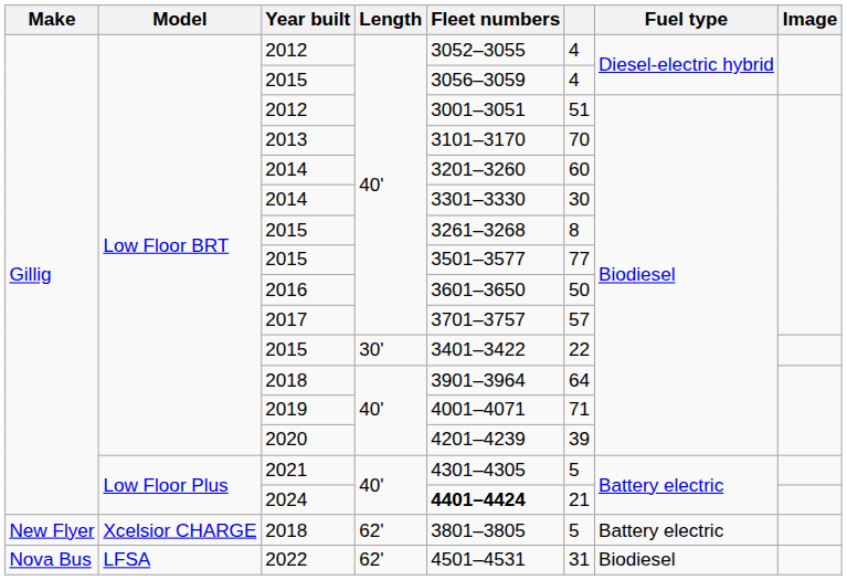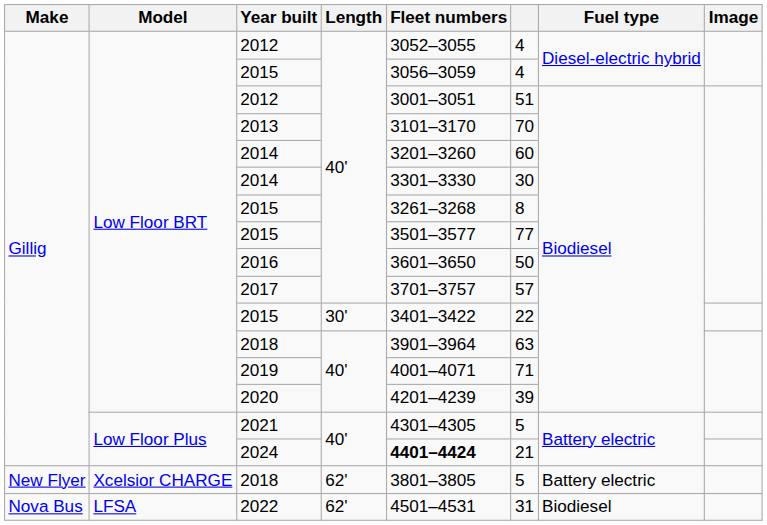 <table class="wikitable" border="1">
 <tr>
 <th>Make</th>
 <th>Model</th>
 <th>Year built</th>
 <th>Length</th>
 <th>Fleet numbers</th>
 <th></th>
 <th>Fuel type</th>
 <th class="unsortable">Image</th>
 </tr>
 <tr>
 <td rowspan="16"><a href='#'>Gillig</a></td>
 <td rowspan="14"><a href='#'>Low Floor BRT</a></td>
 <td>2012</td>
 <td rowspan="10">40'</td>
 <td>3052–3055</td>
 <td>4</td>
 <td rowspan="2"><a href='#'>Diesel-electric hybrid</a></td>
 <td rowspan="2"></td>
 </tr>
 <tr>
 <td>2015</td>
 <td>3056–3059</td>
 <td>4</td>
 </tr>
 <tr>
 <td>2012</td>
 <td>3001–3051</td>
 <td>51</td>
 <td rowspan="12"><a href='#'>Biodiesel</a></td>
 <td rowspan="8"></td>
 </tr>
 <tr>
 <td>2013</td>
 <td>3101–3170</td>
 <td>70</td>
 </tr>
 <tr>
 <td>2014</td>
 <td>3201–3260</td>
 <td>60</td>
 </tr>
 <tr>
 <td>2014</td>
 <td>3301–3330</td>
 <td>30</td>
 </tr>
 <tr>
 <td>2015</td>
 <td>3261–3268</td>
 <td>8</td>
 </tr>
 <tr>
 <td>2015</td>
 <td>3501–3577</td>
 <td>77</td>
 </tr>
 <tr>
 <td>2016</td>
 <td>3601–3650</td>
 <td>50</td>
 </tr>
 <tr>
 <td>2017</td>
 <td>3701–3757</td>
 <td>57</td>
 </tr>
 <tr>
 <td>2015</td>
 <td>30'</td>
 <td>3401–3422</td>
 <td>22</td>
 <td></td>
 </tr>
 <tr>
 <td>2018</td>
 <td rowspan="3">40'</td>
 <td>3901–3964</td>
-<td>64</td>
+<td>63</td>
 <td rowspan="3"></td>
 </tr>
 <tr>
 <td>2019</td>
 <td>4001–4071</td>
 <td>71</td>
 </tr>
 <tr>
 <td>2020</td>
 <td>4201–4239</td>
 <td>39</td>
 </tr>
 <tr>
 <td rowspan="2"><a href='#'>Low Floor Plus</a></td>
 <td>2021</td>
 <td rowspan="2">40'</td>
 <td>4301–4305</td>
 <td>5</td>
 <td rowspan="2"><a href='#'>Battery electric</a></td>
 <td></td>
 </tr>
 <tr>
 <td>2024</td>
 <td><strong>4401–4424</strong></td>
 <td>21</td>
 <td></td>
 </tr>
 <tr>
 <td><a href='#'>New Flyer</a></td>
 <td><a href='#'>Xcelsior CHARGE</a></td>
 <td>2018</td>
 <td>62'</td>
 <td>3801–3805</td>
 <td>5</td>
 <td>Battery electric</td>
 <td></td>
 </tr>
 <tr>
 <td><a href='#'>Nova Bus</a></td>
 <td><a href='#'>LFSA</a></td>
 <td>2022</td>
 <td>62'</td>
 <td>4501–4531</td>
 <td>31</td>
 <td>Biodiesel</td>
 <td></td>
 </tr>
 </table>
